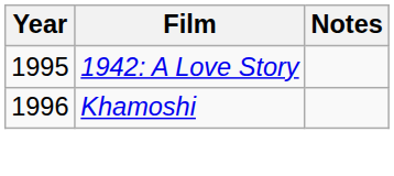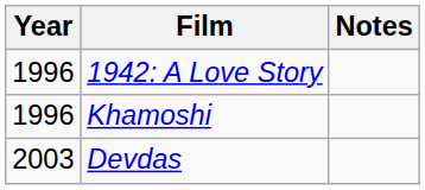 <table class="wikitable">
 <tr>
 <th>Year</th>
 <th>Film</th>
 <th>Notes</th>
 </tr>
 <tr>
-<td>1995</td>
+<td>1996</td>
 <td><em><a href='#'>1942: A Love Story</a></em></td>
 <td></td>
 </tr>
 <tr>
 <td>1996</td>
 <td><em><a href='#'>Khamoshi</a></em></td>
 <td></td>
 </tr>
+<tr>
+<td>2003</td>
+<td><em><a href='#'>Devdas</a></em></td>
+<td></td>
+</tr>
 </table>
